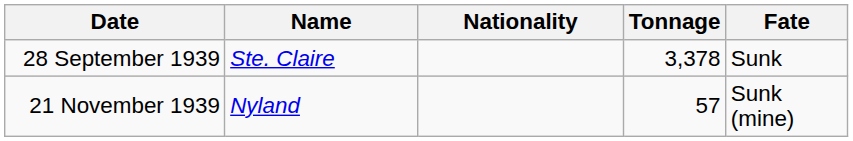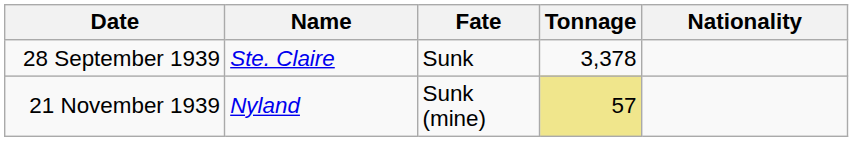 <table class="wikitable sortable">
 <tr>
 <th width="150px">Date</th>
 <th width="130px">Name</th>
+<th width="80px">Fate</th>
+<th width="25px">Tonnage</th>
 <th width="140px">Nationality</th>
-<th width="25px">Tonnage</th>
-<th width="80px">Fate</th>
 </tr>
 <tr>
 <td align="right">28 September 1939</td>
 <td align="left"><a href='#'><em>Ste. Claire</em></a></td>
+<td align="left">Sunk</td>
+<td align="right">3,378</td>
 <td align="left"></td>
-<td align="right">3,378</td>
-<td align="left">Sunk</td>
 </tr>
 <tr>
 <td align="right">21 November 1939</td>
 <td align="left"><a href='#'><em>Nyland</em></a></td>
+<td align="left">Sunk (mine)</td>
+<td align="right" style="background: khaki;">57</td>
 <td align="left"></td>
-<td align="right">57</td>
-<td align="left">Sunk (mine)</td>
 </tr>
 </table>
